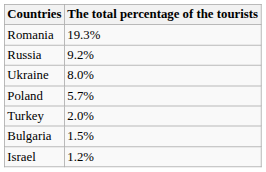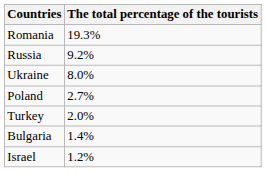 <table class="wikitable">
 <tr>
 <th>Countries</th>
 <th>The total percentage of the tourists</th>
 </tr>
 <tr>
 <td>Romania</td>
 <td>19.3%</td>
 </tr>
 <tr>
 <td>Russia</td>
 <td>9.2%</td>
 </tr>
 <tr>
 <td>Ukraine</td>
 <td>8.0%</td>
 </tr>
 <tr>
 <td>Poland</td>
-<td>5.7%</td>
+<td>2.7%</td>
 </tr>
 <tr>
 <td>Turkey</td>
 <td>2.0%</td>
 </tr>
 <tr>
 <td>Bulgaria</td>
-<td>1.5%</td>
+<td>1.4%</td>
 </tr>
 <tr>
 <td>Israel</td>
 <td>1.2%</td>
 </tr>
 </table>
